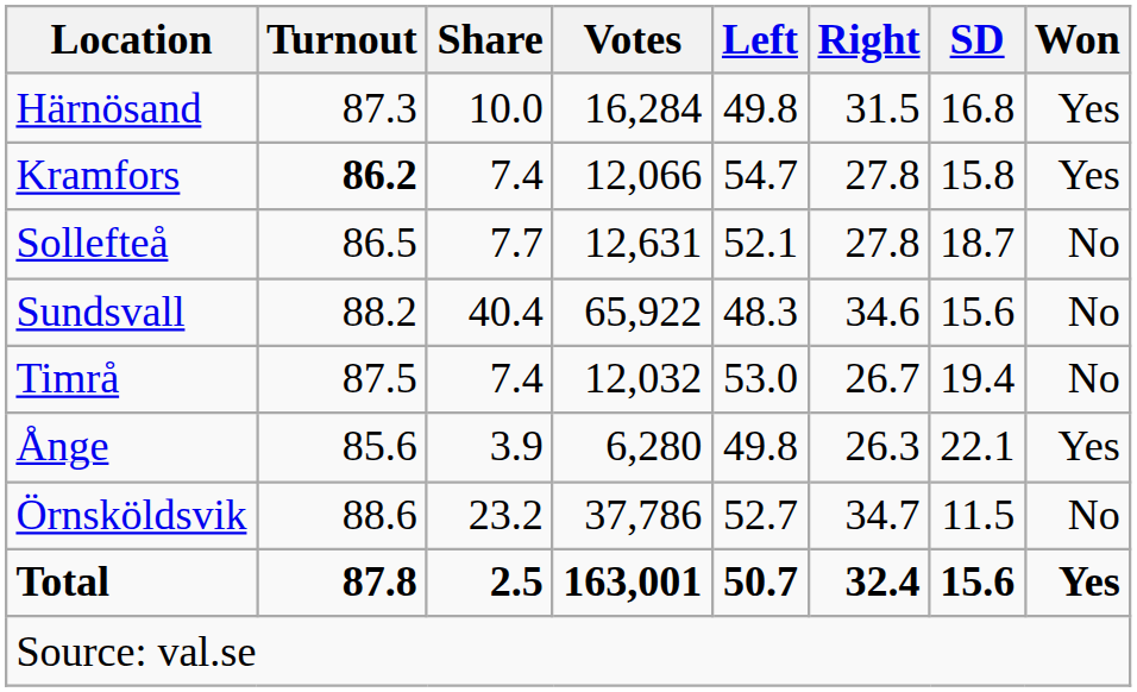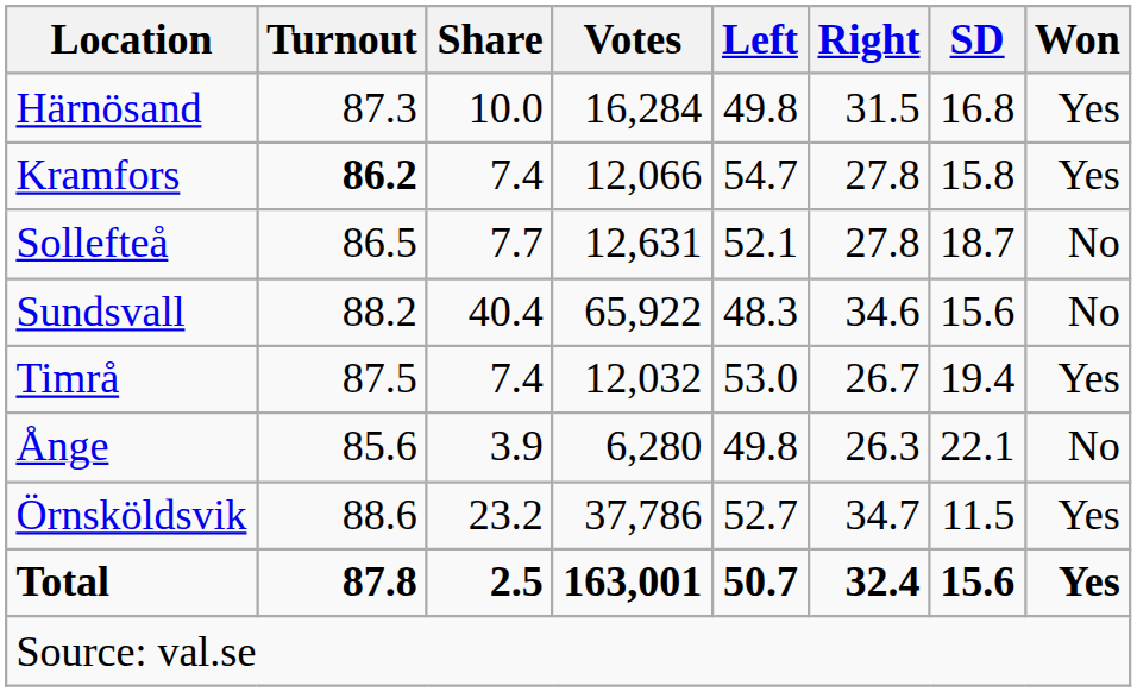 <table class="wikitable sortable" style=text-align:right>
 <tr>
 <th>Location</th>
 <th>Turnout</th>
 <th>Share</th>
 <th>Votes</th>
 <th><a href='#'>Left</a></th>
 <th><a href='#'>Right</a></th>
 <th><a href='#'>SD</a></th>
 <th>Won</th>
 </tr>
 <tr>
 <td align=left><a href='#'>Härnösand</a></td>
 <td>87.3</td>
 <td>10.0</td>
 <td>16,284</td>
 <td>49.8</td>
 <td>31.5</td>
 <td>16.8</td>
 <td>Yes</td>
 </tr>
 <tr>
 <td align=left><a href='#'>Kramfors</a></td>
 <td><strong>86.2</strong></td>
 <td>7.4</td>
 <td>12,066</td>
 <td>54.7</td>
 <td>27.8</td>
 <td>15.8</td>
 <td>Yes</td>
 </tr>
 <tr>
 <td align=left><a href='#'>Sollefteå</a></td>
 <td>86.5</td>
 <td>7.7</td>
 <td>12,631</td>
 <td>52.1</td>
 <td>27.8</td>
 <td>18.7</td>
 <td>No</td>
 </tr>
 <tr>
 <td align=left><a href='#'>Sundsvall</a></td>
 <td>88.2</td>
 <td>40.4</td>
 <td>65,922</td>
 <td>48.3</td>
 <td>34.6</td>
 <td>15.6</td>
 <td>No</td>
 </tr>
 <tr>
 <td align=left><a href='#'>Timrå</a></td>
 <td>87.5</td>
 <td>7.4</td>
 <td>12,032</td>
 <td>53.0</td>
 <td>26.7</td>
 <td>19.4</td>
-<td>No</td>
+<td>Yes</td>
 </tr>
 <tr>
 <td align=left><a href='#'>Ånge</a></td>
 <td>85.6</td>
 <td>3.9</td>
 <td>6,280</td>
 <td>49.8</td>
 <td>26.3</td>
 <td>22.1</td>
-<td>Yes</td>
+<td>No</td>
 </tr>
 <tr>
 <td align=left><a href='#'>Örnsköldsvik</a></td>
 <td>88.6</td>
 <td>23.2</td>
 <td>37,786</td>
 <td>52.7</td>
 <td>34.7</td>
 <td>11.5</td>
-<td>No</td>
+<td>Yes</td>
 </tr>
 <tr>
 <td align=left><strong>Total</strong></td>
 <td><strong>87.8</strong></td>
 <td><strong>2.5</strong></td>
 <td><strong>163,001</strong></td>
 <td><strong>50.7</strong></td>
 <td><strong>32.4</strong></td>
 <td><strong>15.6</strong></td>
 <td><strong>Yes</strong></td>
 </tr>
 <tr>
 <td align=left colspan=8>Source: val.se</td>
 </tr>
 </table>
